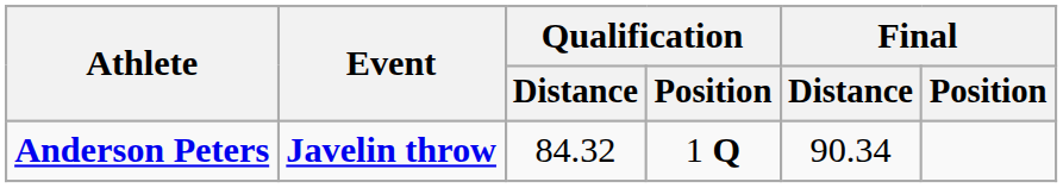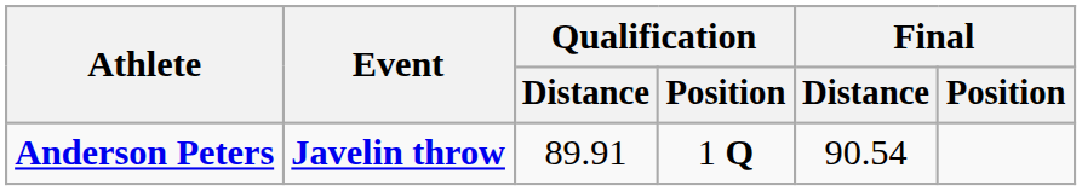 <table class=wikitable style=font-size:90%>
 <tr>
 <th rowspan=2>Athlete</th>
 <th rowspan=2>Event</th>
 <th colspan=2>Qualification</th>
 <th colspan=2>Final</th>
 </tr>
 <tr style=font-size:95%>
 <th>Distance</th>
 <th>Position</th>
 <th>Distance</th>
 <th>Position</th>
 </tr>
 <tr align=center>
 <td align=left><strong><a href='#'>Anderson Peters</a></strong></td>
 <td align=left><strong><a href='#'>Javelin throw</a></strong></td>
-<td>84.32</td>
+<td>89.91</td>
 <td>1 <strong>Q</strong></td>
-<td>90.34</td>
+<td>90.54</td>
 <td></td>
 </tr>
 </table>
